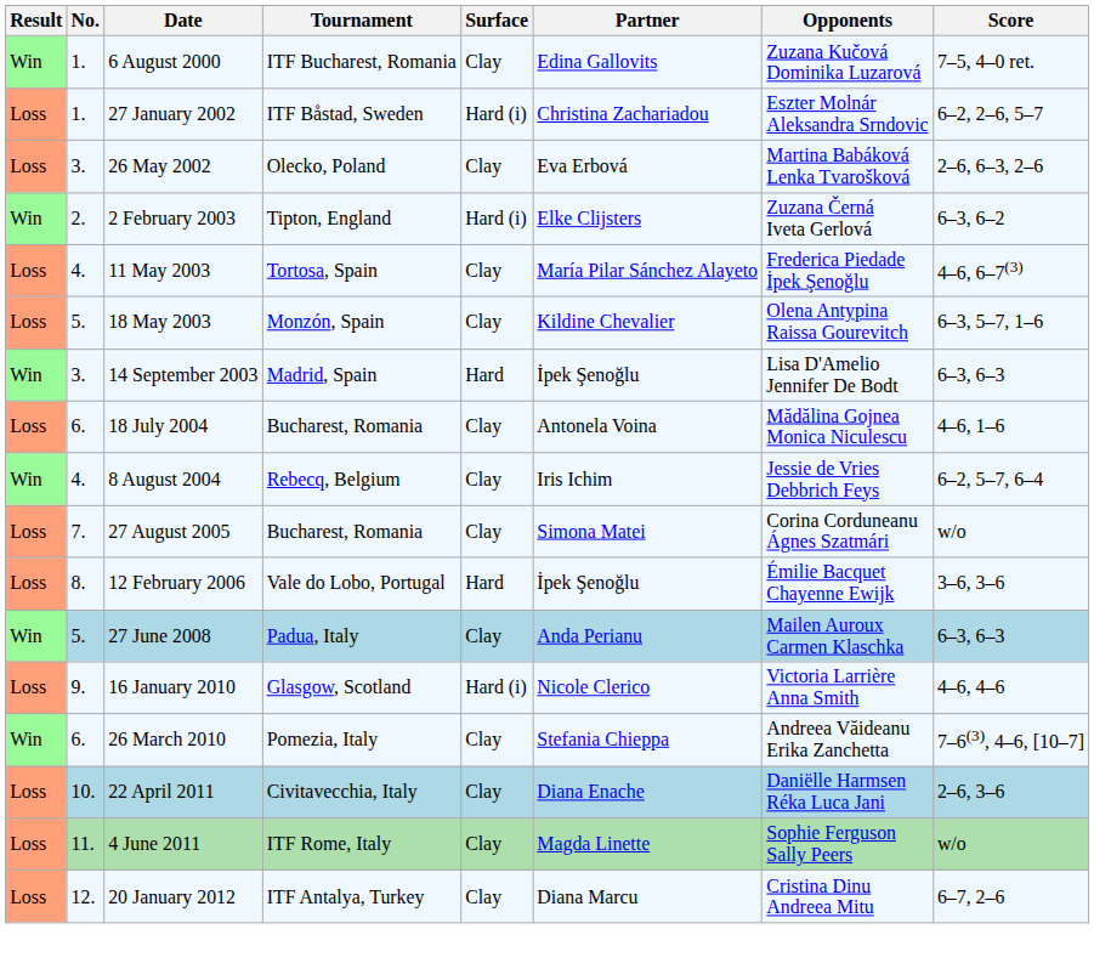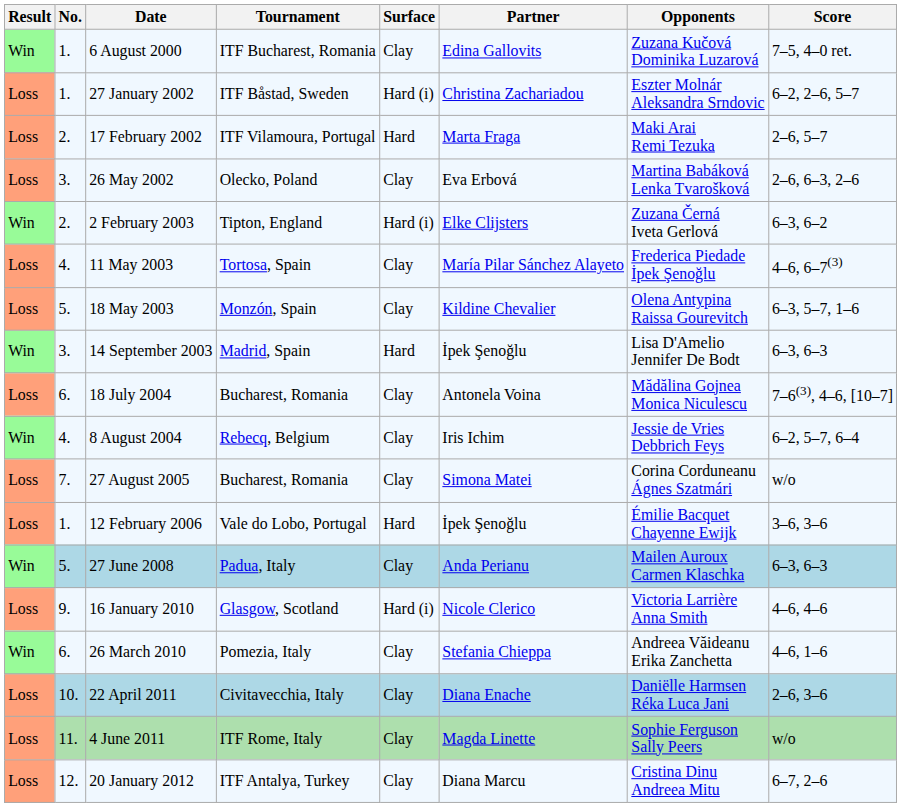 <table class="sortable wikitable">
 <tr>
 <th>Result</th>
 <th>No.</th>
 <th>Date</th>
 <th>Tournament</th>
 <th>Surface</th>
 <th>Partner</th>
 <th>Opponents</th>
 <th class="unsortable">Score</th>
 </tr>
 <tr bgcolor="#f0f8ff">
 <td style="background:#98fb98;">Win</td>
 <td>1.</td>
 <td>6 August 2000</td>
 <td>ITF Bucharest, Romania</td>
 <td>Clay</td>
 <td> <a href='#'>Edina Gallovits</a></td>
 <td> <a href='#'>Zuzana Kučová</a> <br>  <a href='#'>Dominika Luzarová</a></td>
 <td>7–5, 4–0 ret.</td>
 </tr>
 <tr bgcolor="#f0f8ff">
 <td style="background:#ffa07a;">Loss</td>
 <td>1.</td>
 <td>27 January 2002</td>
 <td>ITF Båstad, Sweden</td>
 <td>Hard (i)</td>
 <td> <a href='#'>Christina Zachariadou</a></td>
 <td> <a href='#'>Eszter Molnár</a> <br>  <a href='#'>Aleksandra Srndovic</a></td>
 <td>6–2, 2–6, 5–7</td>
+</tr>
+<tr bgcolor="#f0f8ff">
+<td style="background:#ffa07a;">Loss</td>
+<td>2.</td>
+<td>17 February 2002</td>
+<td>ITF Vilamoura, Portugal</td>
+<td>Hard</td>
+<td> <a href='#'>Marta Fraga</a></td>
+<td> <a href='#'>Maki Arai</a> <br>  <a href='#'>Remi Tezuka</a></td>
+<td>2–6, 5–7</td>
 </tr>
 <tr bgcolor="#f0f8ff">
 <td style="background:#ffa07a;">Loss</td>
 <td>3.</td>
 <td>26 May 2002</td>
 <td>Olecko, Poland</td>
 <td>Clay</td>
 <td> Eva Erbová</td>
 <td> <a href='#'>Martina Babáková</a> <br>  <a href='#'>Lenka Tvarošková</a></td>
 <td>2–6, 6–3, 2–6</td>
 </tr>
 <tr bgcolor="#f0f8ff">
 <td style="background:#98fb98;">Win</td>
 <td>2.</td>
 <td>2 February 2003</td>
 <td>Tipton, England</td>
 <td>Hard (i)</td>
 <td> <a href='#'>Elke Clijsters</a></td>
 <td> <a href='#'>Zuzana Černá</a> <br>  Iveta Gerlová</td>
 <td>6–3, 6–2</td>
 </tr>
 <tr bgcolor="#f0f8ff">
 <td style="background:#ffa07a;">Loss</td>
 <td>4.</td>
 <td>11 May 2003</td>
 <td><a href='#'>Tortosa</a>, Spain</td>
 <td>Clay</td>
 <td> <a href='#'>María Pilar Sánchez Alayeto</a></td>
 <td> <a href='#'>Frederica Piedade</a> <br>  <a href='#'>İpek Şenoğlu</a></td>
 <td>4–6, 6–7<sup>(3)</sup></td>
 </tr>
 <tr bgcolor="#f0f8ff">
 <td style="background:#ffa07a;">Loss</td>
 <td>5.</td>
 <td>18 May 2003</td>
 <td><a href='#'>Monzón</a>, Spain</td>
 <td>Clay</td>
 <td> <a href='#'>Kildine Chevalier</a></td>
 <td> <a href='#'>Olena Antypina</a> <br>  <a href='#'>Raissa Gourevitch</a></td>
 <td>6–3, 5–7, 1–6</td>
 </tr>
 <tr bgcolor="#f0f8ff">
 <td style="background:#98fb98;">Win</td>
 <td>3.</td>
 <td>14 September 2003</td>
 <td><a href='#'>Madrid</a>, Spain</td>
 <td>Hard</td>
 <td> İpek Şenoğlu</td>
 <td> Lisa D'Amelio <br>  Jennifer De Bodt</td>
 <td>6–3, 6–3</td>
 </tr>
 <tr bgcolor="#f0f8ff">
 <td style="background:#ffa07a;">Loss</td>
 <td>6.</td>
 <td>18 July 2004</td>
 <td>Bucharest, Romania</td>
 <td>Clay</td>
 <td> Antonela Voina</td>
 <td> <a href='#'>Mădălina Gojnea</a> <br>  <a href='#'>Monica Niculescu</a></td>
-<td>4–6, 1–6</td>
+<td>7–6<sup>(3)</sup>, 4–6, [10–7]</td>
 </tr>
 <tr bgcolor="#f0f8ff">
 <td style="background:#98fb98;">Win</td>
 <td>4.</td>
 <td>8 August 2004</td>
 <td><a href='#'>Rebecq</a>, Belgium</td>
 <td>Clay</td>
 <td> Iris Ichim</td>
 <td> <a href='#'>Jessie de Vries</a> <br>  <a href='#'>Debbrich Feys</a></td>
 <td>6–2, 5–7, 6–4</td>
 </tr>
 <tr bgcolor="#f0f8ff">
 <td style="background:#ffa07a;">Loss</td>
 <td>7.</td>
 <td>27 August 2005</td>
 <td>Bucharest, Romania</td>
 <td>Clay</td>
 <td> <a href='#'>Simona Matei</a></td>
 <td> Corina Corduneanu <br>  <a href='#'>Ágnes Szatmári</a></td>
 <td>w/o</td>
 </tr>
 <tr bgcolor="#f0f8ff">
 <td style="background:#ffa07a;">Loss</td>
-<td>8.</td>
+<td>1.</td>
 <td>12 February 2006</td>
 <td>Vale do Lobo, Portugal</td>
 <td>Hard</td>
 <td> İpek Şenoğlu</td>
 <td> <a href='#'>Émilie Bacquet</a> <br>  <a href='#'>Chayenne Ewijk</a></td>
 <td>3–6, 3–6</td>
 </tr>
 <tr bgcolor="lightblue">
 <td style="background:#98fb98;">Win</td>
 <td>5.</td>
 <td>27 June 2008</td>
 <td><a href='#'>Padua</a>, Italy</td>
 <td>Clay</td>
 <td> <a href='#'>Anda Perianu</a></td>
 <td> <a href='#'>Mailen Auroux</a> <br>  <a href='#'>Carmen Klaschka</a></td>
 <td>6–3, 6–3</td>
 </tr>
 <tr bgcolor="#f0f8ff">
 <td style="background:#ffa07a;">Loss</td>
 <td>9.</td>
 <td>16 January 2010</td>
 <td><a href='#'>Glasgow</a>, Scotland</td>
 <td>Hard (i)</td>
 <td> <a href='#'>Nicole Clerico</a></td>
 <td> <a href='#'>Victoria Larrière</a> <br>  <a href='#'>Anna Smith</a></td>
 <td>4–6, 4–6</td>
 </tr>
 <tr bgcolor="#f0f8ff">
 <td style="background:#98fb98;">Win</td>
 <td>6.</td>
 <td>26 March 2010</td>
 <td>Pomezia, Italy</td>
 <td>Clay</td>
 <td> <a href='#'>Stefania Chieppa</a></td>
 <td> Andreea Văideanu <br>  Erika Zanchetta</td>
-<td>7–6<sup>(3)</sup>, 4–6, [10–7]</td>
+<td>4–6, 1–6</td>
 </tr>
 <tr bgcolor="lightblue">
 <td style="background:#ffa07a;">Loss</td>
 <td>10.</td>
 <td>22 April 2011</td>
 <td>Civitavecchia, Italy</td>
 <td>Clay</td>
 <td> <a href='#'>Diana Enache</a></td>
 <td> <a href='#'>Daniëlle Harmsen</a> <br>  <a href='#'>Réka Luca Jani</a></td>
 <td>2–6, 3–6</td>
 </tr>
 <tr bgcolor="#ADDFAD">
 <td style="background:#ffa07a;">Loss</td>
 <td>11.</td>
 <td>4 June 2011</td>
 <td>ITF Rome, Italy</td>
 <td>Clay</td>
 <td> <a href='#'>Magda Linette</a></td>
 <td> <a href='#'>Sophie Ferguson</a> <br>  <a href='#'>Sally Peers</a></td>
 <td>w/o</td>
 </tr>
 <tr bgcolor="#f0f8ff">
 <td style="background:#ffa07a;">Loss</td>
 <td>12.</td>
 <td>20 January 2012</td>
 <td>ITF Antalya, Turkey</td>
 <td>Clay</td>
 <td> Diana Marcu</td>
 <td> <a href='#'>Cristina Dinu</a> <br>  <a href='#'>Andreea Mitu</a></td>
 <td>6–7, 2–6</td>
 </tr>
 </table>
